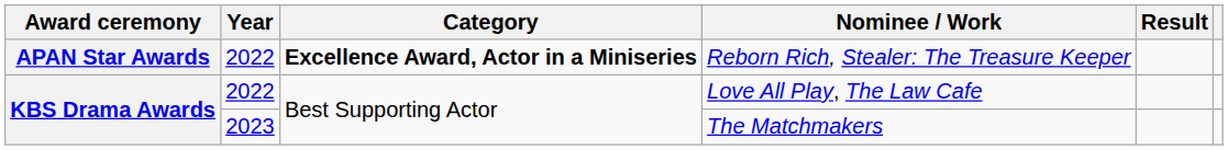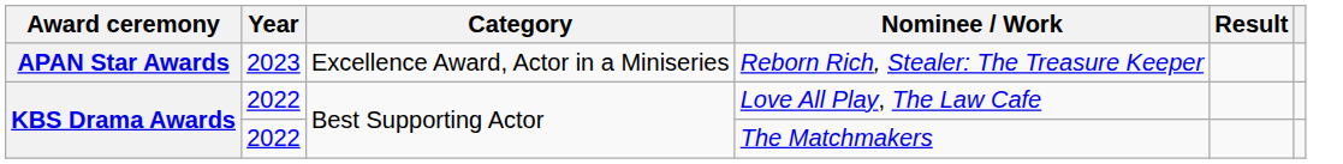 <table class="wikitable plainrowheaders sortable">
 <tr>
 <th scope="col">Award ceremony</th>
 <th scope="col">Year</th>
 <th scope="col">Category</th>
 <th scope="col">Nominee / Work</th>
 <th scope="col">Result</th>
 <th scope="col" class="unsortable"></th>
 </tr>
 <tr>
 <th scope="row"><a href='#'>APAN Star Awards</a></th>
-<td style="text-align:center"><a href='#'>2022</a></td>
-<td><strong>Excellence Award, Actor in a Miniseries</strong></td>
+<td style="text-align:center"><a href='#'>2023</a></td>
+<td>Excellence Award, Actor in a Miniseries</td>
 <td><em><a href='#'>Reborn Rich</a>,</em> <em><a href='#'>Stealer: The Treasure Keeper</a></em></td>
 <td></td>
 <td style="text-align:center"></td>
 </tr>
 <tr>
 <th scope="row" rowspan="2"><a href='#'>KBS Drama Awards</a></th>
 <td style="text-align:center"><a href='#'>2022</a></td>
 <td rowspan="2">Best Supporting Actor</td>
 <td><em><a href='#'>Love All Play</a></em>, <em><a href='#'>The Law Cafe</a></em></td>
 <td></td>
 <td style="text-align:center"></td>
 </tr>
 <tr>
-<td style="text-align:center"><a href='#'>2023</a></td>
+<td style="text-align:center"><a href='#'>2022</a></td>
 <td><em><a href='#'>The Matchmakers</a></em></td>
 <td></td>
 <td style="text-align:center"></td>
 </tr>
 </table>
